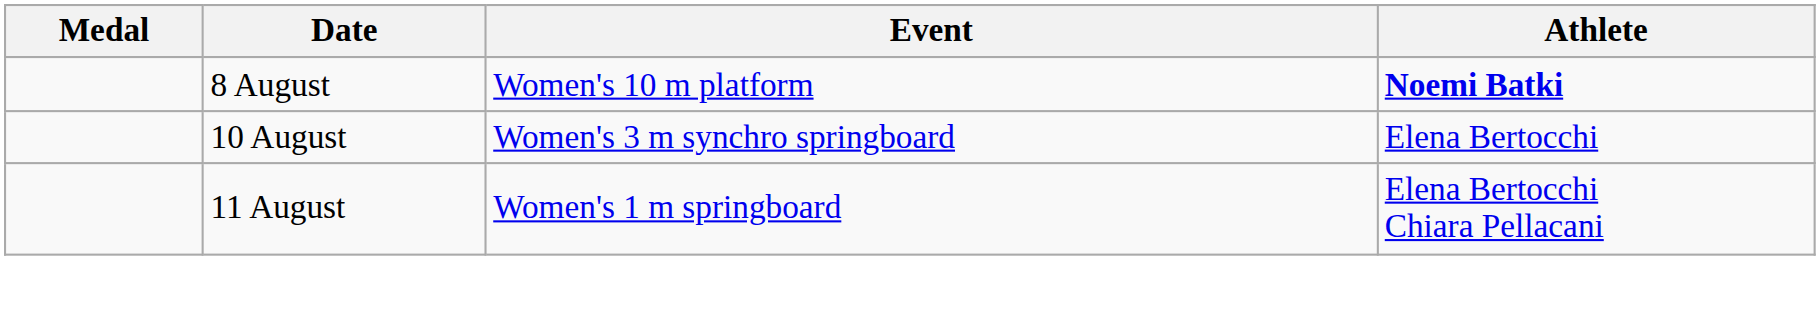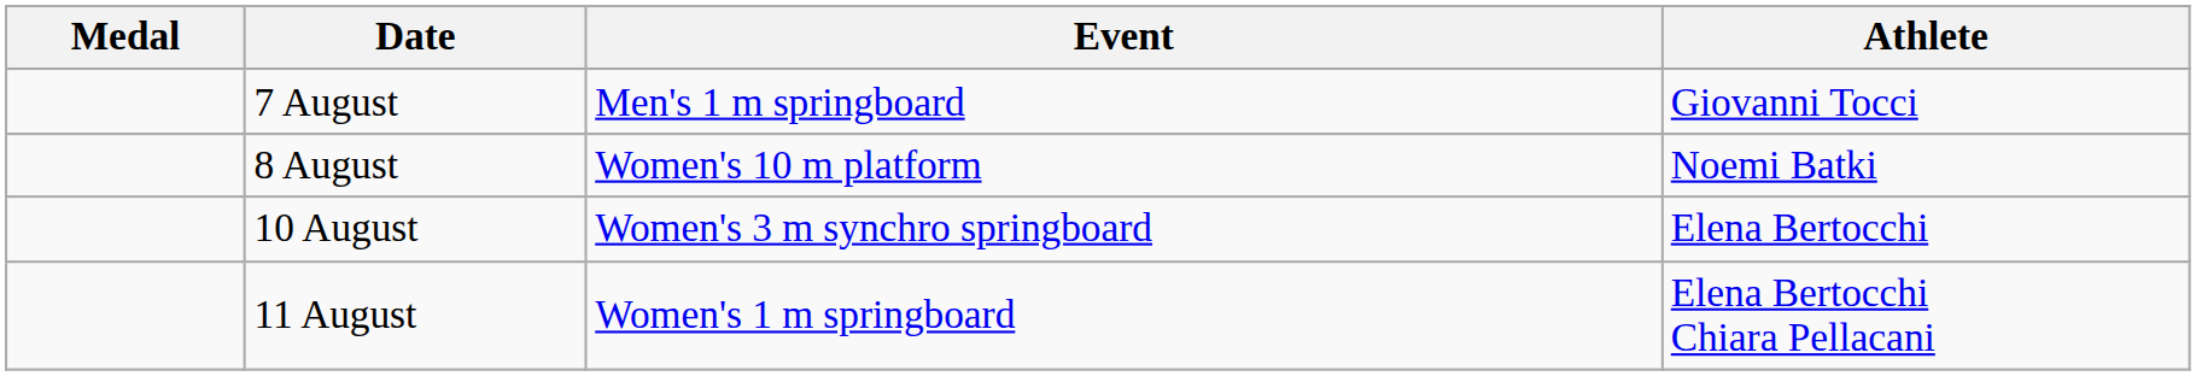 <table class="wikitable sortable" width=55% style="font-size:100%; text-align:left;">
 <tr>
 <th>Medal</th>
 <th>Date</th>
 <th>Event</th>
 <th>Athlete</th>
 </tr>
 <tr>
 <td></td>
+<td>7 August</td>
+<td><a href='#'>Men's 1 m springboard</a></td>
+<td><a href='#'>Giovanni Tocci</a></td>
+</tr>
+<tr>
+<td></td>
 <td>8 August</td>
 <td><a href='#'>Women's 10 m platform</a></td>
-<td><strong><a href='#'>Noemi Batki</a></strong></td>
+<td><a href='#'>Noemi Batki</a></td>
 </tr>
 <tr>
 <td></td>
 <td>10 August</td>
 <td><a href='#'>Women's 3 m synchro springboard</a></td>
 <td><a href='#'>Elena Bertocchi</a></td>
 </tr>
 <tr>
 <td></td>
 <td>11 August</td>
 <td><a href='#'>Women's 1 m springboard</a></td>
 <td><a href='#'>Elena Bertocchi</a><br><a href='#'>Chiara Pellacani</a></td>
 </tr>
 </table>
